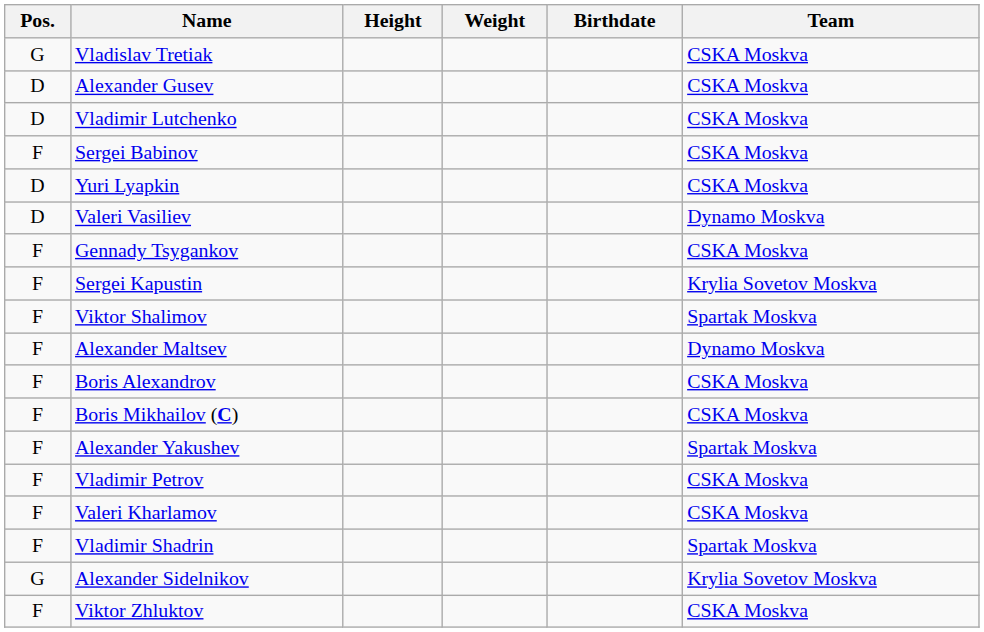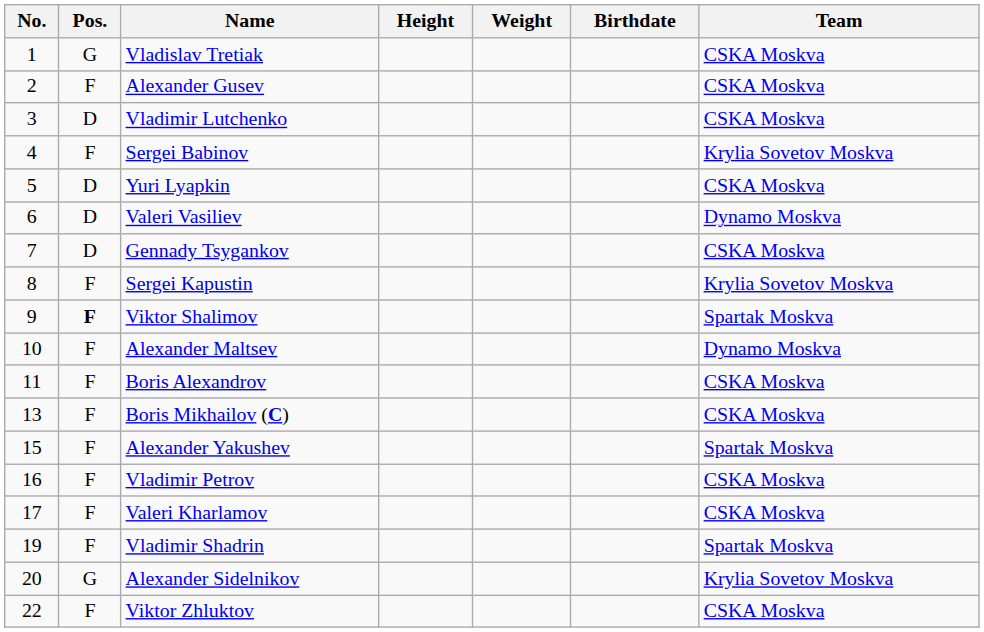 <table class="wikitable sortable" width="80%" style="font-size: 90%; text-align: center;">
 <tr>
+<th>No.</th>
 <th>Pos.</th>
 <th>Name</th>
 <th>Height</th>
 <th>Weight</th>
 <th>Birthdate</th>
 <th>Team</th>
 </tr>
 <tr>
+<td>1</td>
 <td>G</td>
 <td style="text-align:left;"><a href='#'>Vladislav Tretiak</a></td>
 <td></td>
 <td></td>
 <td style="text-align:right;"></td>
 <td style="text-align:left;"> <a href='#'>CSKA Moskva</a></td>
 </tr>
 <tr>
-<td>D</td>
+<td>2</td>
+<td>F</td>
 <td style="text-align:left;"><a href='#'>Alexander Gusev</a></td>
 <td></td>
 <td></td>
 <td style="text-align:right;"></td>
 <td style="text-align:left;"> <a href='#'>CSKA Moskva</a></td>
 </tr>
 <tr>
+<td>3</td>
 <td>D</td>
 <td style="text-align:left;"><a href='#'>Vladimir Lutchenko</a></td>
 <td></td>
 <td></td>
 <td style="text-align:right;"></td>
 <td style="text-align:left;"> <a href='#'>CSKA Moskva</a></td>
 </tr>
 <tr>
+<td>4</td>
 <td>F</td>
 <td style="text-align:left;"><a href='#'>Sergei Babinov</a></td>
 <td></td>
 <td></td>
 <td style="text-align:right;"></td>
-<td style="text-align:left;"> <a href='#'>CSKA Moskva</a></td>
+<td style="text-align:left;"> <a href='#'>Krylia Sovetov Moskva</a></td>
 </tr>
 <tr>
+<td>5</td>
 <td>D</td>
 <td style="text-align:left;"><a href='#'>Yuri Lyapkin</a></td>
 <td></td>
 <td></td>
 <td style="text-align:right;"></td>
 <td style="text-align:left;"> <a href='#'>CSKA Moskva</a></td>
 </tr>
 <tr>
+<td>6</td>
 <td>D</td>
 <td style="text-align:left;"><a href='#'>Valeri Vasiliev</a></td>
 <td></td>
 <td></td>
 <td style="text-align:right;"></td>
 <td style="text-align:left;"> <a href='#'>Dynamo Moskva</a></td>
 </tr>
 <tr>
-<td>F</td>
+<td>7</td>
+<td>D</td>
 <td style="text-align:left;"><a href='#'>Gennady Tsygankov</a></td>
 <td></td>
 <td></td>
 <td style="text-align:right;"></td>
 <td style="text-align:left;"> <a href='#'>CSKA Moskva</a></td>
 </tr>
 <tr>
+<td>8</td>
 <td>F</td>
 <td style="text-align:left;"><a href='#'>Sergei Kapustin</a></td>
 <td></td>
 <td></td>
 <td style="text-align:right;"></td>
 <td style="text-align:left;"> <a href='#'>Krylia Sovetov Moskva</a></td>
 </tr>
 <tr>
-<td>F</td>
+<td>9</td>
+<td><strong>F</strong></td>
 <td style="text-align:left;"><a href='#'>Viktor Shalimov</a></td>
 <td></td>
 <td></td>
 <td style="text-align:right;"></td>
 <td style="text-align:left;"> <a href='#'>Spartak Moskva</a></td>
 </tr>
 <tr>
+<td>10</td>
 <td>F</td>
 <td style="text-align:left;"><a href='#'>Alexander Maltsev</a></td>
 <td></td>
 <td></td>
 <td style="text-align:right;"></td>
 <td style="text-align:left;"> <a href='#'>Dynamo Moskva</a></td>
 </tr>
 <tr>
+<td>11</td>
 <td>F</td>
 <td style="text-align:left;"><a href='#'>Boris Alexandrov</a></td>
 <td></td>
 <td></td>
 <td style="text-align:right;"></td>
 <td style="text-align:left;"> <a href='#'>CSKA Moskva</a></td>
 </tr>
 <tr>
+<td>13</td>
 <td>F</td>
 <td style="text-align:left;"><a href='#'>Boris Mikhailov</a> (<strong><a href='#'>C</a></strong>)</td>
 <td></td>
 <td></td>
 <td style="text-align:right;"></td>
 <td style="text-align:left;"> <a href='#'>CSKA Moskva</a></td>
 </tr>
 <tr>
+<td>15</td>
 <td>F</td>
 <td style="text-align:left;"><a href='#'>Alexander Yakushev</a></td>
 <td></td>
 <td></td>
 <td style="text-align:right;"></td>
 <td style="text-align:left;"> <a href='#'>Spartak Moskva</a></td>
 </tr>
 <tr>
+<td>16</td>
 <td>F</td>
 <td style="text-align:left;"><a href='#'>Vladimir Petrov</a></td>
 <td></td>
 <td></td>
 <td style="text-align:right;"></td>
 <td style="text-align:left;"> <a href='#'>CSKA Moskva</a></td>
 </tr>
 <tr>
+<td>17</td>
 <td>F</td>
 <td style="text-align:left;"><a href='#'>Valeri Kharlamov</a></td>
 <td></td>
 <td></td>
 <td style="text-align:right;"></td>
 <td style="text-align:left;"> <a href='#'>CSKA Moskva</a></td>
 </tr>
 <tr>
+<td>19</td>
 <td>F</td>
 <td style="text-align:left;"><a href='#'>Vladimir Shadrin</a></td>
 <td></td>
 <td></td>
 <td style="text-align:right;"></td>
 <td style="text-align:left;"> <a href='#'>Spartak Moskva</a></td>
 </tr>
 <tr>
+<td>20</td>
 <td>G</td>
 <td style="text-align:left;"><a href='#'>Alexander Sidelnikov</a></td>
 <td></td>
 <td></td>
 <td style="text-align:right;"></td>
 <td style="text-align:left;"> <a href='#'>Krylia Sovetov Moskva</a></td>
 </tr>
 <tr>
+<td>22</td>
 <td>F</td>
 <td style="text-align:left;"><a href='#'>Viktor Zhluktov</a></td>
 <td></td>
 <td></td>
 <td style="text-align:right;"></td>
 <td style="text-align:left;"> <a href='#'>CSKA Moskva</a></td>
 </tr>
 </table>
